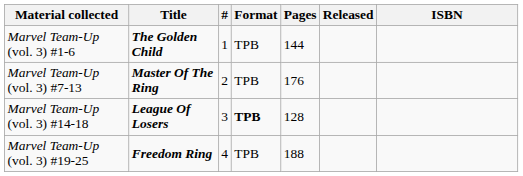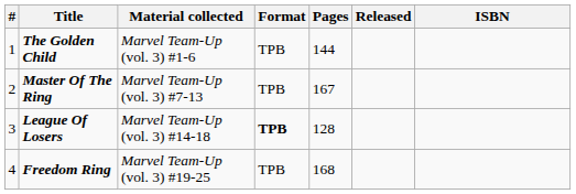 <table class="wikitable sortable" width=98%>
 <tr>
+<th>#</th>
+<th>Title</th>
 <th>Material collected</th>
-<th>Title</th>
-<th>#</th>
 <th class="unsortable">Format</th>
 <th>Pages</th>
 <th>Released</th>
 <th class="unsortable" style="width: 10em;">ISBN</th>
 </tr>
 <tr>
+<td>1</td>
+<td><strong><em>The Golden Child</em></strong></td>
 <td><em>Marvel Team-Up</em> (vol. 3) #1-6</td>
-<td><strong><em>The Golden Child</em></strong></td>
-<td>1</td>
 <td>TPB</td>
 <td>144</td>
 <td></td>
 <td></td>
 </tr>
 <tr>
+<td>2</td>
+<td><strong><em>Master Of The Ring</em></strong></td>
 <td><em>Marvel Team-Up</em> (vol. 3) #7-13</td>
-<td><strong><em>Master Of The Ring</em></strong></td>
-<td>2</td>
 <td>TPB</td>
-<td>176</td>
+<td>167</td>
 <td></td>
 <td></td>
 </tr>
 <tr>
+<td>3</td>
+<td><strong><em>League Of Losers</em></strong></td>
 <td><em>Marvel Team-Up</em> (vol. 3) #14-18</td>
-<td><strong><em>League Of Losers</em></strong></td>
-<td>3</td>
 <td><strong>TPB</strong></td>
 <td>128</td>
 <td></td>
 <td></td>
 </tr>
 <tr>
+<td>4</td>
+<td><strong><em>Freedom Ring</em></strong></td>
 <td><em>Marvel Team-Up</em> (vol. 3) #19-25</td>
-<td><strong><em>Freedom Ring</em></strong></td>
-<td>4</td>
 <td>TPB</td>
-<td>188</td>
+<td>168</td>
 <td></td>
 <td></td>
 </tr>
 </table>
